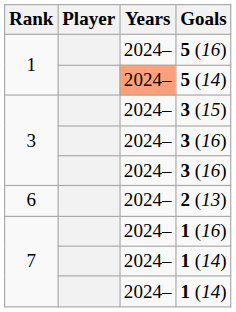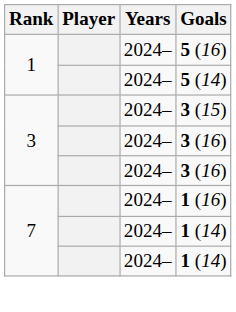 <table class="sortable wikitable plainrowheaders" style="text-align: center;">
 <tr>
 <th scope="col">Rank</th>
 <th scope="col">Player</th>
 <th scope="col">Years</th>
 <th scope="col">Goals</th>
 </tr>
 <tr>
 <td rowspan="2">1</td>
 <th scope="row"> <strong></strong></th>
 <td>2024–</td>
 <td><strong>5</strong> (<em>16</em>)</td>
 </tr>
 <tr>
 <th scope="row"> <strong></strong></th>
-<td style="background: lightsalmon;">2024–</td>
+<td>2024–</td>
 <td><strong>5</strong> (<em>14</em>)</td>
 </tr>
 <tr>
 <td rowspan="3">3</td>
 <th scope="row"> <strong></strong></th>
 <td>2024–</td>
 <td><strong>3</strong> (<em>15</em>)</td>
 </tr>
 <tr>
 <th scope="row"> <strong></strong></th>
 <td>2024–</td>
 <td><strong>3</strong> (<em>16</em>)</td>
 </tr>
 <tr>
 <th scope="row"> <strong></strong></th>
 <td>2024–</td>
 <td><strong>3</strong> (<em>16</em>)</td>
 </tr>
 <tr>
-<td>6</td>
-<th scope="row"> <strong></strong></th>
-<td>2024–</td>
-<td><strong>2</strong> (<em>13</em>)</td>
-</tr>
-<tr>
 <td rowspan="3">7</td>
 <th scope="row"> <strong></strong></th>
 <td>2024–</td>
 <td><strong>1</strong> (<em>16</em>)</td>
 </tr>
 <tr>
 <th scope="row"> <strong></strong></th>
 <td>2024–</td>
 <td><strong>1</strong> (<em>14</em>)</td>
 </tr>
 <tr>
 <th scope="row"> <strong></strong></th>
 <td>2024–</td>
 <td><strong>1</strong> (<em>14</em>)</td>
 </tr>
 </table>
